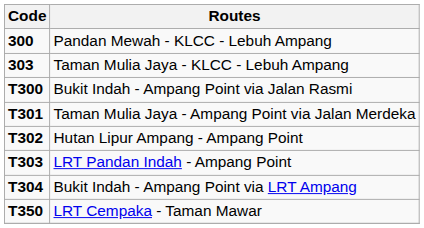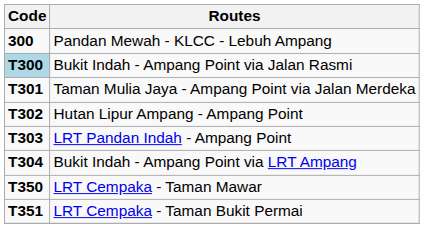 <table class="wikitable">
 <tr>
 <th>Code</th>
 <th>Routes</th>
 </tr>
 <tr>
 <td><strong>300</strong></td>
 <td>Pandan Mewah - KLCC - Lebuh Ampang</td>
 </tr>
 <tr>
-<td><strong>303</strong></td>
-<td>Taman Mulia Jaya - KLCC - Lebuh Ampang</td>
-</tr>
-<tr>
-<td><strong>T300</strong></td>
+<td style="background: lightblue;"><strong>T300</strong></td>
 <td>Bukit Indah - Ampang Point via Jalan Rasmi</td>
 </tr>
 <tr>
 <td><strong>T301</strong></td>
 <td>Taman Mulia Jaya - Ampang Point via Jalan Merdeka</td>
 </tr>
 <tr>
 <td><strong>T302</strong></td>
 <td>Hutan Lipur Ampang - Ampang Point</td>
 </tr>
 <tr>
 <td><strong>T303</strong></td>
 <td><a href='#'>LRT Pandan Indah</a> - Ampang Point</td>
 </tr>
 <tr>
 <td><strong>T304</strong></td>
 <td>Bukit Indah - Ampang Point via <a href='#'>LRT Ampang</a></td>
 </tr>
 <tr>
 <td><strong>T350</strong></td>
 <td><a href='#'>LRT Cempaka</a> - Taman Mawar</td>
 </tr>
 <tr>
+<td><strong>T351</strong></td>
+<td><a href='#'>LRT Cempaka</a> - Taman Bukit Permai</td>
+</tr>
+<tr>
 </tr>
 </table>
